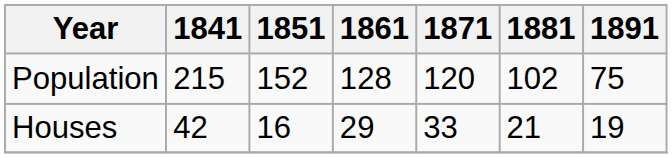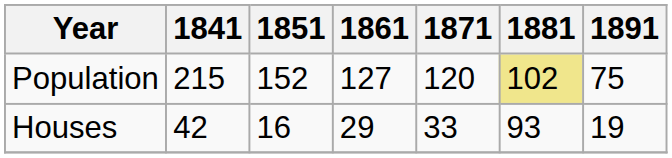 <table class="wikitable">
 <tr>
 <th>Year</th>
 <th>1841</th>
 <th>1851</th>
 <th>1861</th>
 <th>1871</th>
 <th>1881</th>
 <th>1891</th>
 </tr>
 <tr>
 <td>Population</td>
 <td>215</td>
 <td>152</td>
-<td>128</td>
+<td>127</td>
 <td>120</td>
-<td>102</td>
+<td style="background: khaki;">102</td>
 <td>75</td>
 </tr>
 <tr>
 <td>Houses</td>
 <td>42</td>
 <td>16</td>
 <td>29</td>
 <td>33</td>
-<td>21</td>
+<td>93</td>
 <td>19</td>
 </tr>
 <tr>
 </tr>
 </table>
